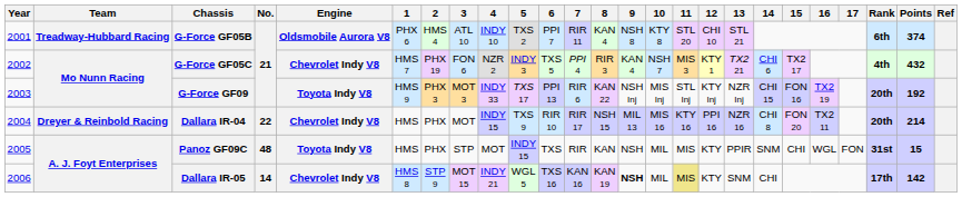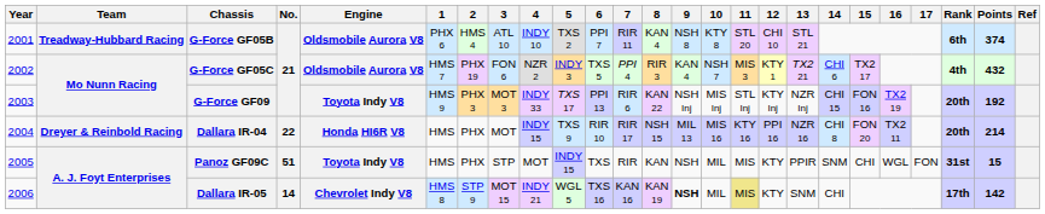 <table class="wikitable" style="text-align:center; font-size:85%">
 <tr>
 <th>Year</th>
 <th>Team</th>
 <th>Chassis</th>
 <th>No.</th>
 <th>Engine</th>
 <th>1</th>
 <th>2</th>
 <th>3</th>
 <th>4</th>
 <th>5</th>
 <th>6</th>
 <th>7</th>
 <th>8</th>
 <th>9</th>
 <th>10</th>
 <th>11</th>
 <th>12</th>
 <th>13</th>
 <th>14</th>
 <th>15</th>
 <th>16</th>
 <th>17</th>
 <th>Rank</th>
 <th>Points</th>
 <th>Ref</th>
 </tr>
 <tr>
 <td><a href='#'>2001</a></td>
 <th nowrap><a href='#'>Treadway-Hubbard Racing</a></th>
 <th nowrap><a href='#'>G-Force</a> GF05B</th>
 <th rowspan=3>21</th>
 <th nowrap><a href='#'>Oldsmobile</a> <a href='#'>Aurora</a> <a href='#'>V8</a></th>
 <td style="background:#CFEAFF;">PHX<br><small>6</small></td>
 <td style="background:#DFFFDF;">HMS<br><small>4</small></td>
 <td style="background:#CFEAFF;">ATL<br><small>10</small></td>
 <td style="background:#CFEAFF;"><a href='#'>INDY</a><br><small>10</small></td>
 <td style="background:#DFDFDF;">TXS<br><small>2</small></td>
 <td style="background:#CFEAFF;">PPI<br><small>7</small></td>
 <td style="background:#CFCFFF;">RIR<br><small>11</small></td>
 <td style="background:#DFFFDF;">KAN<br><small>4</small></td>
 <td style="background:#CFEAFF;">NSH<br><small>8</small></td>
 <td style="background:#CFEAFF;">KTY<br><small>8</small></td>
 <td style="background:#EFCFFF;">STL<br><small>20</small></td>
 <td style="background:#EFCFFF;">CHI<br><small>10</small></td>
 <td style="background:#EFCFFF;">STL<br><small>21</small></td>
 <td colspan=4></td>
 <th style="background:#CFEAFF;"><strong>6th</strong></th>
 <th style="background:#CFEAFF;"><strong>374</strong></th>
 <th></th>
 </tr>
 <tr>
 <td><a href='#'>2002</a></td>
 <th rowspan=2 nowrap><a href='#'>Mo Nunn Racing</a></th>
 <th nowrap><a href='#'>G-Force</a> GF05C</th>
-<th nowrap><a href='#'>Chevrolet</a> Indy <a href='#'>V8</a></th>
+<th nowrap><a href='#'>Oldsmobile</a> <a href='#'>Aurora</a> <a href='#'>V8</a></th>
 <td style="background:#CFEAFF;">HMS<br><small>7</small></td>
 <td style="background:#EFCFFF;">PHX<br><small>19</small></td>
 <td style="background:#CFEAFF;">FON<br><small>6</small></td>
 <td style="background:#DFDFDF;">NZR<br><small>2</small></td>
 <td style="background:#FFDF9F;"><a href='#'>INDY</a><br><small>3</small></td>
 <td style="background:#DFFFDF;">TXS<br><small>5</small></td>
 <td style="background:#DFFFDF;"><em>PPI</em><br><small>4</small></td>
 <td style="background:#FFDF9F;">RIR<br><small>3</small></td>
 <td style="background:#DFFFDF;">KAN<br><small>4</small></td>
 <td style="background:#CFEAFF;">NSH<br><small>7</small></td>
 <td style="background:#FFDF9F;">MIS<br><small>3</small></td>
 <td style="background:#FFFFBF;">KTY<br><small>1</small></td>
 <td style="background:#EFCFFF;"><em>TX2</em><br><small>21</small></td>
 <td style="background:#CFEAFF;"><a href='#'>CHI</a><br><small>6</small></td>
 <td style="background:#EFCFFF;">TX2<br><small>17</small></td>
 <td colspan=2></td>
 <td style="background:#DFFFDF;"><strong>4th</strong></td>
 <td style="background:#DFFFDF;"><strong>432</strong></td>
 <th></th>
 </tr>
 <tr>
 <td><a href='#'>2003</a></td>
 <th nowrap><a href='#'>G-Force</a> GF09</th>
 <th nowrap><a href='#'>Toyota</a> Indy <a href='#'>V8</a></th>
 <td style="background:#CFEAFF;">HMS<br><small>9</small></td>
 <td style="background:#FFDF9F;">PHX<br><small>3</small></td>
 <td style="background:#FFDF9F;">MOT<br><small>3</small></td>
 <td style="background:#EFCFFF;"><a href='#'>INDY</a><br><small>33</small></td>
 <td style="background:#EFCFFF;"><em>TXS</em><br><small>17</small></td>
 <td style="background:#CFCFFF;">PPI<br><small>13</small></td>
 <td style="background:#CFEAFF;">RIR<br><small>6</small></td>
 <td style="background:#EFCFFF;">KAN<br><small>22</small></td>
 <td>NSH<br><small>Inj</small></td>
 <td>MIS<br><small>Inj</small></td>
 <td>STL<br><small>Inj</small></td>
 <td>KTY<br><small>Inj</small></td>
 <td>NZR<br><small>Inj</small></td>
 <td style="background:#CFCFFF;">CHI<br><small>15</small></td>
 <td style="background:#CFCFFF;">FON<br><small>16</small></td>
 <td style="background:#EFCFFF;"><a href='#'>TX2</a><br><small>19</small></td>
 <td></td>
 <th style="background:#CFCFFF;"><strong>20th</strong></th>
 <th style="background:#CFCFFF;"><strong>192</strong></th>
 <th></th>
 </tr>
 <tr>
 <td><a href='#'>2004</a></td>
 <th nowrap><a href='#'>Dreyer & Reinbold Racing</a></th>
 <th nowrap><a href='#'>Dallara</a> IR-04</th>
 <th>22</th>
-<th nowrap><a href='#'>Chevrolet</a> Indy <a href='#'>V8</a></th>
+<th nowrap><a href='#'>Honda</a> <a href='#'>HI6R</a> <a href='#'>V8</a></th>
 <td>HMS</td>
 <td>PHX</td>
 <td>MOT</td>
 <td style="background:#CFCFFF;"><a href='#'>INDY</a><br><small>15</small></td>
 <td style="background:#CFEAFF;">TXS<br><small>9</small></td>
 <td style="background:#CFEAFF;">RIR<br><small>10</small></td>
 <td style="background:#CFCFFF;">RIR<br><small>17</small></td>
 <td style="background:#CFCFFF;">NSH<br><small>15</small></td>
 <td style="background:#CFCFFF;">MIL<br><small>13</small></td>
 <td style="background:#CFCFFF;">MIS<br><small>16</small></td>
 <td style="background:#CFCFFF;">KTY<br><small>16</small></td>
 <td style="background:#CFCFFF;">PPI<br><small>16</small></td>
 <td style="background:#CFCFFF;">NZR<br><small>16</small></td>
 <td style="background:#CFEAFF;">CHI<br><small>8</small></td>
 <td style="background:#EFCFFF;">FON<br><small>20</small></td>
 <td style="background:#CFCFFF;">TX2<br><small>11</small></td>
 <td></td>
 <th style="background:#CFCFFF;"><strong>20th</strong></th>
 <th style="background:#CFCFFF;"><strong>214</strong></th>
 <th></th>
 </tr>
 <tr>
 <td><a href='#'>2005</a></td>
 <th rowspan=2 nowrap><a href='#'>A. J. Foyt Enterprises</a></th>
 <th nowrap><a href='#'>Panoz</a> GF09C</th>
-<th>48</th>
+<th>51</th>
 <th nowrap><a href='#'>Toyota</a> Indy <a href='#'>V8</a></th>
 <td>HMS</td>
 <td>PHX</td>
 <td>STP</td>
 <td>MOT</td>
 <td style="background:#CFCFFF;"><a href='#'>INDY</a><br><small>15</small></td>
 <td>TXS</td>
 <td>RIR</td>
 <td>KAN</td>
 <td>NSH</td>
 <td>MIL</td>
 <td>MIS</td>
 <td>KTY</td>
 <td>PPIR</td>
 <td>SNM</td>
 <td>CHI</td>
 <td>WGL</td>
 <td>FON</td>
 <th style="background:#CFCFFF;"><strong>31st</strong></th>
 <th style="background:#CFCFFF;"><strong>15</strong></th>
 <th></th>
 </tr>
 <tr>
 <td><a href='#'>2006</a></td>
 <th nowrap><a href='#'>Dallara</a> IR-05</th>
 <th>14</th>
 <th nowrap><a href='#'>Chevrolet</a> Indy <a href='#'>V8</a></th>
 <td style="background:#CFEAFF;"><a href='#'>HMS</a><br><small>8</small></td>
 <td style="background:#CFEAFF;"><a href='#'>STP</a><br><small>9</small></td>
 <td style="background:#EFCFFF;">MOT<br><small>15</small></td>
 <td style="background:#EFCFFF;"><a href='#'>INDY</a><br><small>21</small></td>
 <td style="background:#DFFFDF;">WGL<br><small>5</small></td>
 <td style="background:#CFCFFF;">TXS<br><small>16</small></td>
 <td style="background:#CFCFFF;">KAN<br><small>16</small></td>
 <td style="background:#EFCFFF;">KAN<br><small>19</small></td>
 <td><strong>NSH</strong></td>
 <td>MIL</td>
 <td style="background: khaki;">MIS</td>
 <td>KTY</td>
 <td>SNM</td>
 <td>CHI</td>
 <td colspan=3></td>
 <th style="background:#CFCFFF;"><strong>17th</strong></th>
 <th style="background:#CFCFFF;"><strong>142</strong></th>
 <th></th>
 </tr>
 </table>
